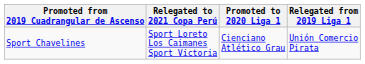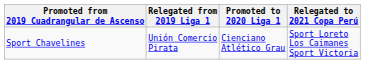 <table class="wikitable">
 <tr>
 <th>Promoted from<br><a href='#'>2019 Cuadrangular de Ascenso</a></th>
+<th>Relegated from<br><a href='#'>2019 Liga 1</a></th>
+<th>Promoted to<br><a href='#'>2020 Liga 1</a></th>
 <th>Relegated to<br><a href='#'>2021 Copa Perú</a></th>
-<th>Promoted to<br><a href='#'>2020 Liga 1</a></th>
-<th>Relegated from<br><a href='#'>2019 Liga 1</a></th>
 </tr>
 <tr>
 <td> <a href='#'>Sport Chavelines</a> </td>
+<td> <a href='#'>Unión Comercio</a> <br> <a href='#'>Pirata</a> </td>
+<td> <a href='#'>Cienciano</a> <br> <a href='#'>Atlético Grau</a> </td>
 <td> <a href='#'>Sport Loreto</a> <br> <a href='#'>Los Caimanes</a> <br> <a href='#'>Sport Victoria</a> </td>
-<td> <a href='#'>Cienciano</a> <br> <a href='#'>Atlético Grau</a> </td>
-<td> <a href='#'>Unión Comercio</a> <br> <a href='#'>Pirata</a> </td>
 </tr>
 </table>
